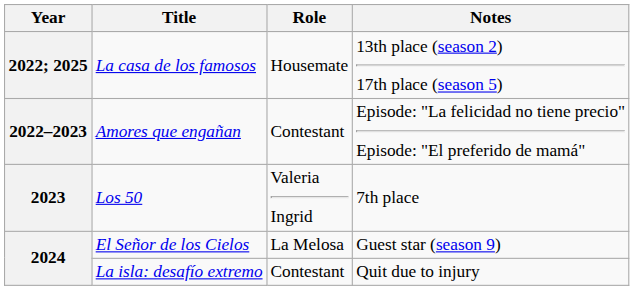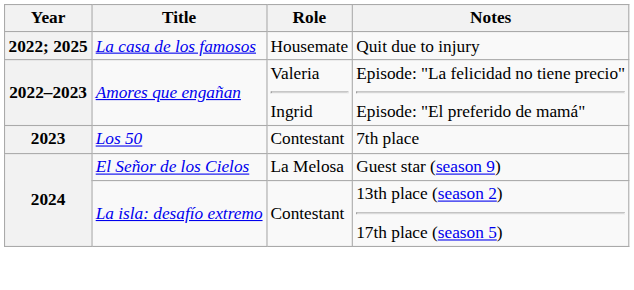 <table class="wikitable plainrowheaders sortable">
 <tr>
 <th scope="col">Year</th>
 <th scope="col">Title</th>
 <th scope="col">Role</th>
 <th scope="col" class="unsortable">Notes</th>
 </tr>
 <tr>
 <th scope="row">2022; 2025</th>
 <td><em><a href='#'>La casa de los famosos</a></em></td>
 <td>Housemate</td>
-<td>13th place (<a href='#'>season 2</a>)<hr>17th place (<a href='#'>season 5</a>)</td>
+<td>Quit due to injury</td>
 </tr>
 <tr>
 <th scope="row">2022–2023</th>
 <td><em><a href='#'>Amores que engañan</a></em></td>
-<td>Contestant</td>
+<td>Valeria<hr>Ingrid</td>
 <td>Episode: "La felicidad no tiene precio"<hr>Episode: "El preferido de mamá"</td>
 </tr>
 <tr>
 <th scope="row">2023</th>
 <td><em><a href='#'>Los 50</a></em></td>
-<td>Valeria<hr>Ingrid</td>
+<td>Contestant</td>
 <td>7th place</td>
 </tr>
 <tr>
 <th rowspan= 2 scope="row">2024</th>
 <td><em><a href='#'>El Señor de los Cielos</a></em></td>
 <td>La Melosa</td>
 <td>Guest star (<a href='#'>season 9</a>)</td>
 </tr>
 <tr>
 <td><em><a href='#'>La isla: desafío extremo</a></em></td>
 <td>Contestant</td>
-<td>Quit due to injury</td>
+<td>13th place (<a href='#'>season 2</a>)<hr>17th place (<a href='#'>season 5</a>)</td>
 </tr>
 </table>
